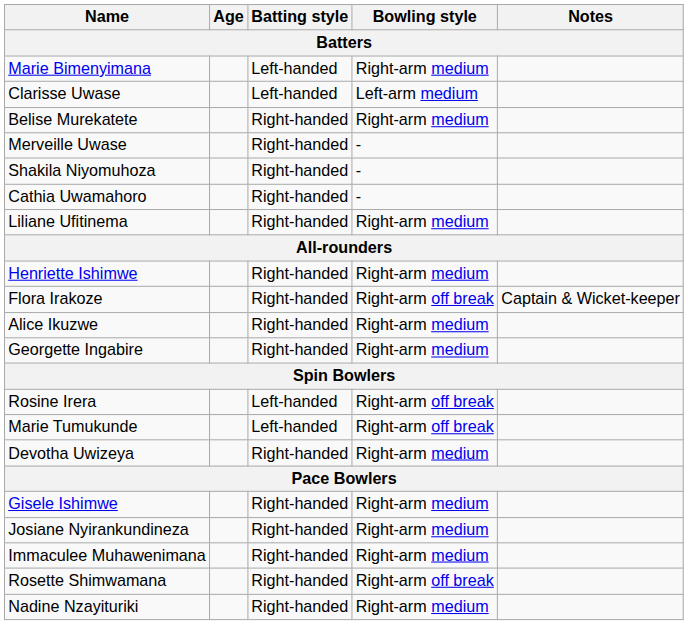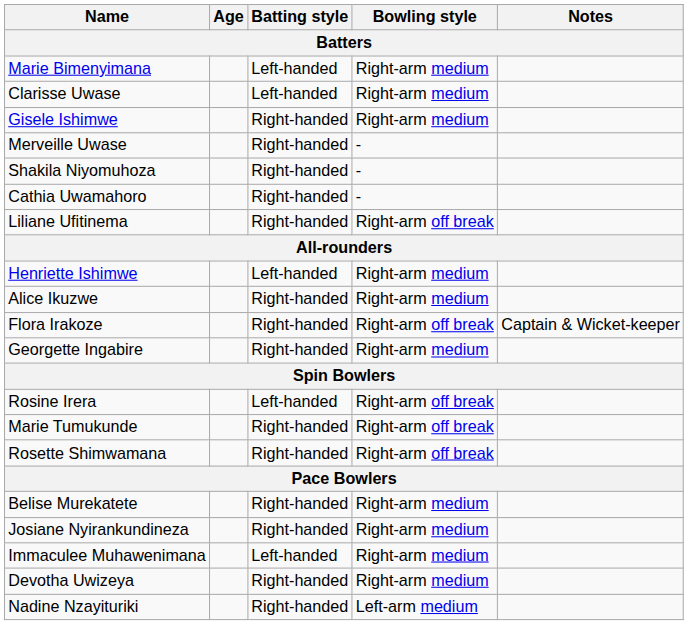 <table class="wikitable">
 <tr>
 <th>Name</th>
 <th>Age</th>
 <th>Batting style</th>
 <th>Bowling style</th>
 <th>Notes</th>
 </tr>
 <tr>
 <th colspan="5">Batters</th>
 </tr>
 <tr>
 <td><a href='#'>Marie Bimenyimana</a></td>
 <td></td>
 <td>Left-handed</td>
 <td>Right-arm <a href='#'>medium</a></td>
 <td></td>
 </tr>
 <tr>
 <td>Clarisse Uwase</td>
 <td></td>
 <td>Left-handed</td>
-<td>Left-arm <a href='#'>medium</a></td>
+<td>Right-arm <a href='#'>medium</a></td>
 <td></td>
 </tr>
 <tr>
-<td>Belise Murekatete</td>
+<td><a href='#'>Gisele Ishimwe</a></td>
 <td></td>
 <td>Right-handed</td>
 <td>Right-arm <a href='#'>medium</a></td>
 <td></td>
 </tr>
 <tr>
 <td>Merveille Uwase</td>
 <td></td>
 <td>Right-handed</td>
 <td>-</td>
 <td></td>
 </tr>
 <tr>
 <td>Shakila Niyomuhoza</td>
 <td></td>
 <td>Right-handed</td>
 <td>-</td>
 <td></td>
 </tr>
 <tr>
 <td>Cathia Uwamahoro</td>
 <td></td>
 <td>Right-handed</td>
 <td>-</td>
 <td></td>
 </tr>
 <tr>
 <td>Liliane Ufitinema</td>
 <td></td>
 <td>Right-handed</td>
-<td>Right-arm <a href='#'>medium</a></td>
+<td>Right-arm <a href='#'>off break</a></td>
 <td></td>
 </tr>
 <tr>
 <th colspan="5">All-rounders</th>
 </tr>
 <tr>
 <td><a href='#'>Henriette Ishimwe</a></td>
+<td></td>
+<td>Left-handed</td>
+<td>Right-arm <a href='#'>medium</a></td>
+<td></td>
+</tr>
+<tr>
+<td>Alice Ikuzwe</td>
 <td></td>
 <td>Right-handed</td>
 <td>Right-arm <a href='#'>medium</a></td>
 <td></td>
 </tr>
 <tr>
 <td>Flora Irakoze</td>
 <td></td>
 <td>Right-handed</td>
 <td>Right-arm <a href='#'>off break</a></td>
 <td>Captain & Wicket-keeper</td>
-</tr>
-<tr>
-<td>Alice Ikuzwe</td>
-<td></td>
-<td>Right-handed</td>
-<td>Right-arm <a href='#'>medium</a></td>
-<td></td>
 </tr>
 <tr>
 <td>Georgette Ingabire</td>
 <td></td>
 <td>Right-handed</td>
 <td>Right-arm <a href='#'>medium</a></td>
 <td></td>
 </tr>
 <tr>
 <th colspan="5">Spin Bowlers</th>
 </tr>
 <tr>
 <td>Rosine Irera</td>
 <td></td>
 <td>Left-handed</td>
 <td>Right-arm <a href='#'>off break</a></td>
 <td></td>
 </tr>
 <tr>
 <td>Marie Tumukunde</td>
 <td></td>
-<td>Left-handed</td>
+<td>Right-handed</td>
 <td>Right-arm <a href='#'>off break</a></td>
 <td></td>
 </tr>
 <tr>
-<td>Devotha Uwizeya</td>
+<td>Rosette Shimwamana</td>
 <td></td>
 <td>Right-handed</td>
-<td>Right-arm <a href='#'>medium</a></td>
+<td>Right-arm <a href='#'>off break</a></td>
 <td></td>
 </tr>
 <tr>
 <th colspan="5">Pace Bowlers</th>
 </tr>
 <tr>
-<td><a href='#'>Gisele Ishimwe</a></td>
+<td>Belise Murekatete</td>
 <td></td>
 <td>Right-handed</td>
 <td>Right-arm <a href='#'>medium</a></td>
 <td></td>
 </tr>
 <tr>
 <td>Josiane Nyirankundineza</td>
 <td></td>
 <td>Right-handed</td>
 <td>Right-arm <a href='#'>medium</a></td>
 <td></td>
 </tr>
 <tr>
 <td>Immaculee Muhawenimana</td>
 <td></td>
-<td>Right-handed</td>
+<td>Left-handed</td>
 <td>Right-arm <a href='#'>medium</a></td>
 <td></td>
 </tr>
 <tr>
-<td>Rosette Shimwamana</td>
+<td>Devotha Uwizeya</td>
 <td></td>
 <td>Right-handed</td>
-<td>Right-arm <a href='#'>off break</a></td>
+<td>Right-arm <a href='#'>medium</a></td>
 <td></td>
 </tr>
 <tr>
 <td>Nadine Nzayituriki</td>
 <td></td>
 <td>Right-handed</td>
-<td>Right-arm <a href='#'>medium</a></td>
+<td>Left-arm <a href='#'>medium</a></td>
 <td></td>
 </tr>
 </table>
